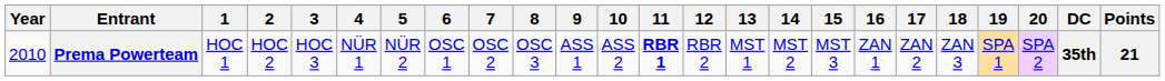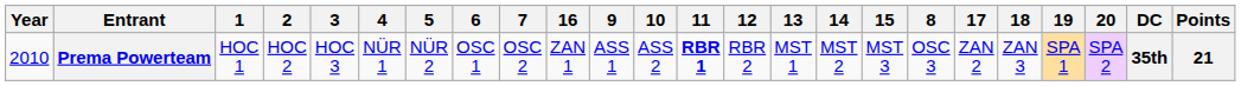 <table class="wikitable" style="text-align:center; font-size:85%">
 <tr>
 <th>Year</th>
 <th>Entrant</th>
 <th>1</th>
 <th>2</th>
 <th>3</th>
 <th>4</th>
 <th>5</th>
 <th>6</th>
 <th>7</th>
-<th>8</th>
+<th>16</th>
 <th>9</th>
 <th>10</th>
 <th>11</th>
 <th>12</th>
 <th>13</th>
 <th>14</th>
 <th>15</th>
-<th>16</th>
+<th>8</th>
 <th>17</th>
 <th>18</th>
 <th>19</th>
 <th>20</th>
 <th>DC</th>
 <th>Points</th>
 </tr>
 <tr>
 <td><a href='#'>2010</a></td>
 <th><a href='#'>Prema Powerteam</a></th>
 <td><a href='#'>HOC<br>1</a></td>
 <td><a href='#'>HOC<br>2</a></td>
 <td><a href='#'>HOC<br>3</a></td>
 <td><a href='#'>NÜR<br>1</a></td>
 <td><a href='#'>NÜR<br>2</a></td>
 <td><a href='#'>OSC<br>1</a></td>
 <td><a href='#'>OSC<br>2</a></td>
-<td><a href='#'>OSC<br>3</a></td>
+<td><a href='#'>ZAN<br>1</a></td>
 <td><a href='#'>ASS<br>1</a></td>
 <td><a href='#'>ASS<br>2</a></td>
 <td><strong><a href='#'>RBR<br>1</a></strong></td>
 <td><a href='#'>RBR<br>2</a></td>
 <td><a href='#'>MST<br>1</a></td>
 <td><a href='#'>MST<br>2</a></td>
 <td><a href='#'>MST<br>3</a></td>
-<td><a href='#'>ZAN<br>1</a></td>
+<td><a href='#'>OSC<br>3</a></td>
 <td><a href='#'>ZAN<br>2</a></td>
 <td><a href='#'>ZAN<br>3</a></td>
 <td style="background:#ffdf9f;"><a href='#'>SPA<br>1</a><br></td>
 <td style="background:#efcfff;"><a href='#'>SPA<br>2</a><br></td>
 <th>35th</th>
 <th>21</th>
 </tr>
 </table>
